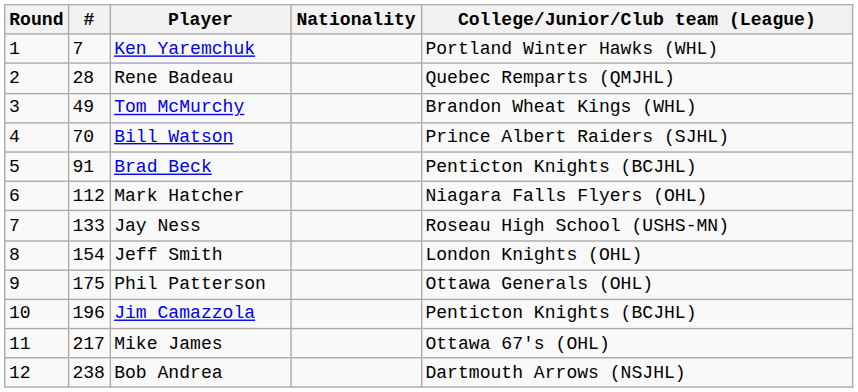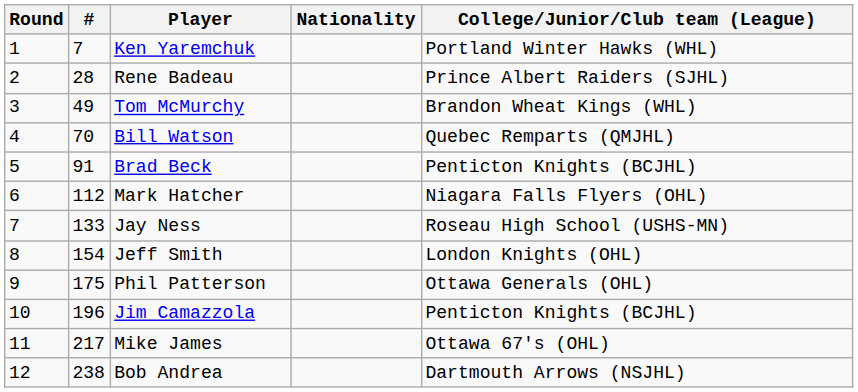 <table class="wikitable">
 <tr align="center">
 <th bgcolor="#DDDDFF" width="4.0%">Round</th>
 <th bgcolor="#DDDDFF" width="4.0%">#</th>
 <th bgcolor="#DDDDFF" width="21.0%">Player</th>
 <th bgcolor="#DDDDFF" width="14.5%">Nationality</th>
 <th bgcolor="#DDDDFF" width="50.0%">College/Junior/Club team (League)</th>
 </tr>
 <tr>
 <td>1</td>
 <td>7</td>
 <td><a href='#'>Ken Yaremchuk</a></td>
 <td></td>
 <td>Portland Winter Hawks (WHL)</td>
 </tr>
 <tr>
 <td>2</td>
 <td>28</td>
 <td>Rene Badeau</td>
 <td></td>
-<td>Quebec Remparts (QMJHL)</td>
+<td>Prince Albert Raiders (SJHL)</td>
 </tr>
 <tr>
 <td>3</td>
 <td>49</td>
 <td><a href='#'>Tom McMurchy</a></td>
 <td></td>
 <td>Brandon Wheat Kings (WHL)</td>
 </tr>
 <tr>
 <td>4</td>
 <td>70</td>
 <td><a href='#'>Bill Watson</a></td>
 <td></td>
-<td>Prince Albert Raiders (SJHL)</td>
+<td>Quebec Remparts (QMJHL)</td>
 </tr>
 <tr>
 <td>5</td>
 <td>91</td>
 <td><a href='#'>Brad Beck</a></td>
 <td></td>
 <td>Penticton Knights (BCJHL)</td>
 </tr>
 <tr>
 <td>6</td>
 <td>112</td>
 <td>Mark Hatcher</td>
 <td></td>
 <td>Niagara Falls Flyers (OHL)</td>
 </tr>
 <tr>
 <td>7</td>
 <td>133</td>
 <td>Jay Ness</td>
 <td></td>
 <td>Roseau High School (USHS-MN)</td>
 </tr>
 <tr>
 <td>8</td>
 <td>154</td>
 <td>Jeff Smith</td>
 <td></td>
 <td>London Knights (OHL)</td>
 </tr>
 <tr>
 <td>9</td>
 <td>175</td>
 <td>Phil Patterson</td>
 <td></td>
 <td>Ottawa Generals (OHL)</td>
 </tr>
 <tr>
 <td>10</td>
 <td>196</td>
 <td><a href='#'>Jim Camazzola</a></td>
 <td></td>
 <td>Penticton Knights (BCJHL)</td>
 </tr>
 <tr>
 <td>11</td>
 <td>217</td>
 <td>Mike James</td>
 <td></td>
 <td>Ottawa 67's (OHL)</td>
 </tr>
 <tr>
 <td>12</td>
 <td>238</td>
 <td>Bob Andrea</td>
 <td></td>
 <td>Dartmouth Arrows (NSJHL)</td>
 </tr>
 </table>
